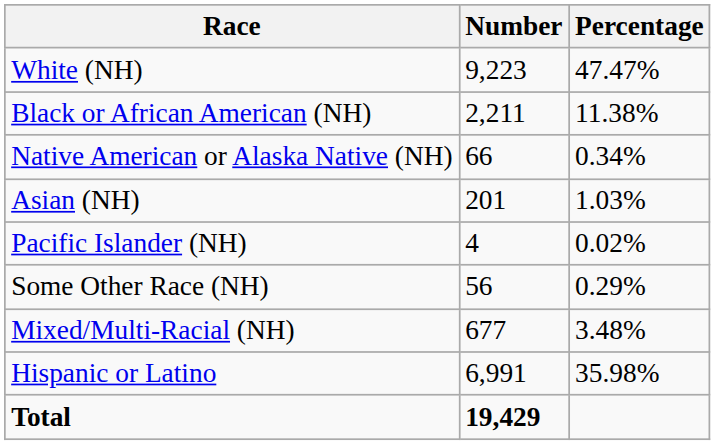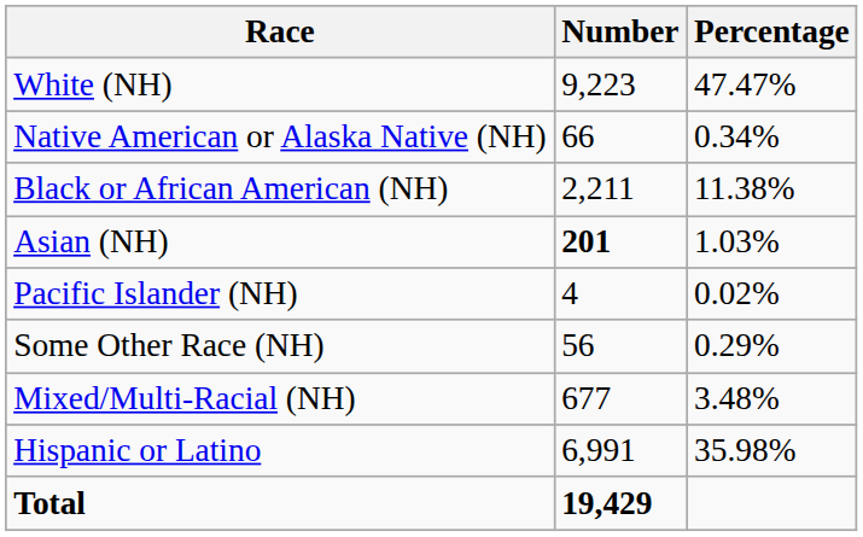 <table class="wikitable">
 <tr>
 <th>Race</th>
 <th>Number</th>
 <th>Percentage</th>
 </tr>
 <tr>
 <td><a href='#'>White</a> (NH)</td>
 <td>9,223</td>
 <td>47.47%</td>
 </tr>
 <tr>
+<td><a href='#'>Native American</a> or <a href='#'>Alaska Native</a> (NH)</td>
+<td>66</td>
+<td>0.34%</td>
+</tr>
+<tr>
 <td><a href='#'>Black or African American</a> (NH)</td>
 <td>2,211</td>
 <td>11.38%</td>
 </tr>
 <tr>
-<td><a href='#'>Native American</a> or <a href='#'>Alaska Native</a> (NH)</td>
-<td>66</td>
-<td>0.34%</td>
-</tr>
-<tr>
 <td><a href='#'>Asian</a> (NH)</td>
-<td>201</td>
+<td><strong>201</strong></td>
 <td>1.03%</td>
 </tr>
 <tr>
 <td><a href='#'>Pacific Islander</a> (NH)</td>
 <td>4</td>
 <td>0.02%</td>
 </tr>
 <tr>
 <td>Some Other Race (NH)</td>
 <td>56</td>
 <td>0.29%</td>
 </tr>
 <tr>
 <td><a href='#'>Mixed/Multi-Racial</a> (NH)</td>
 <td>677</td>
 <td>3.48%</td>
 </tr>
 <tr>
 <td><a href='#'>Hispanic or Latino</a></td>
 <td>6,991</td>
 <td>35.98%</td>
 </tr>
 <tr>
 <td><strong>Total</strong></td>
 <td><strong>19,429</strong></td>
 <td></td>
 </tr>
 </table>
